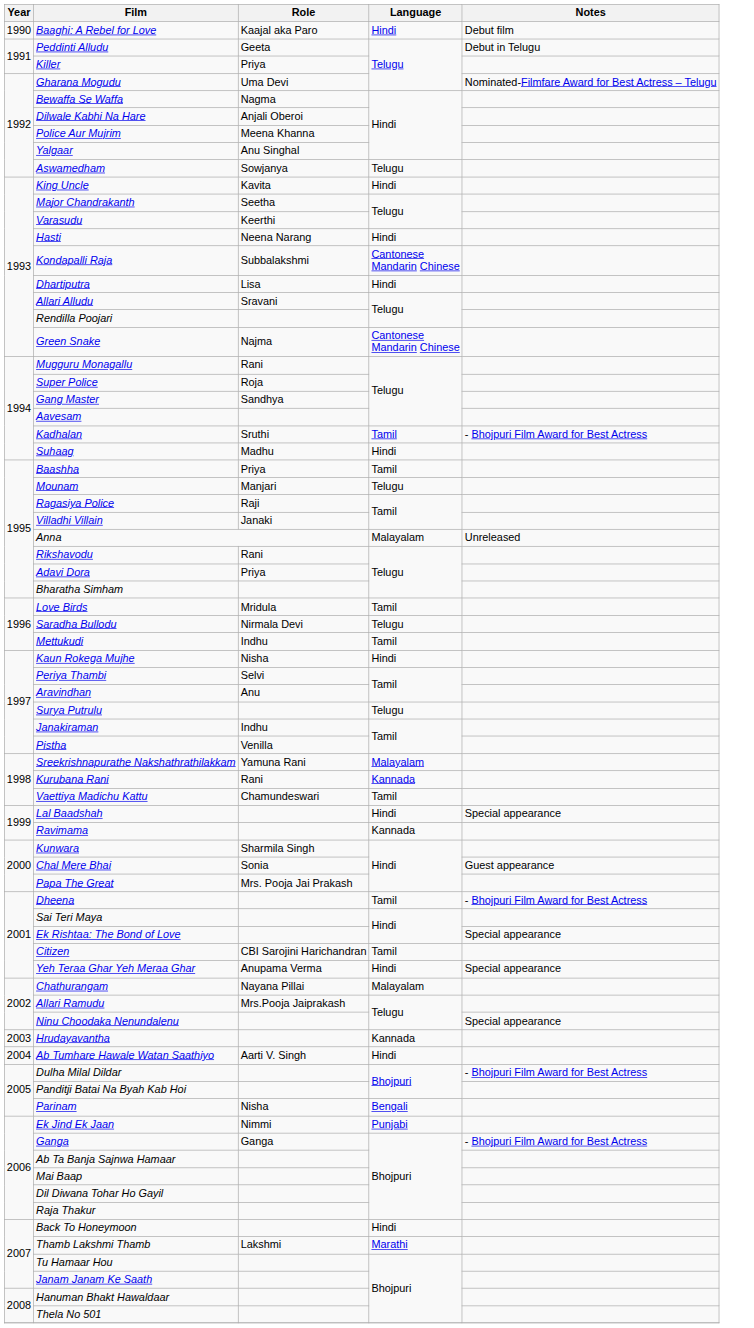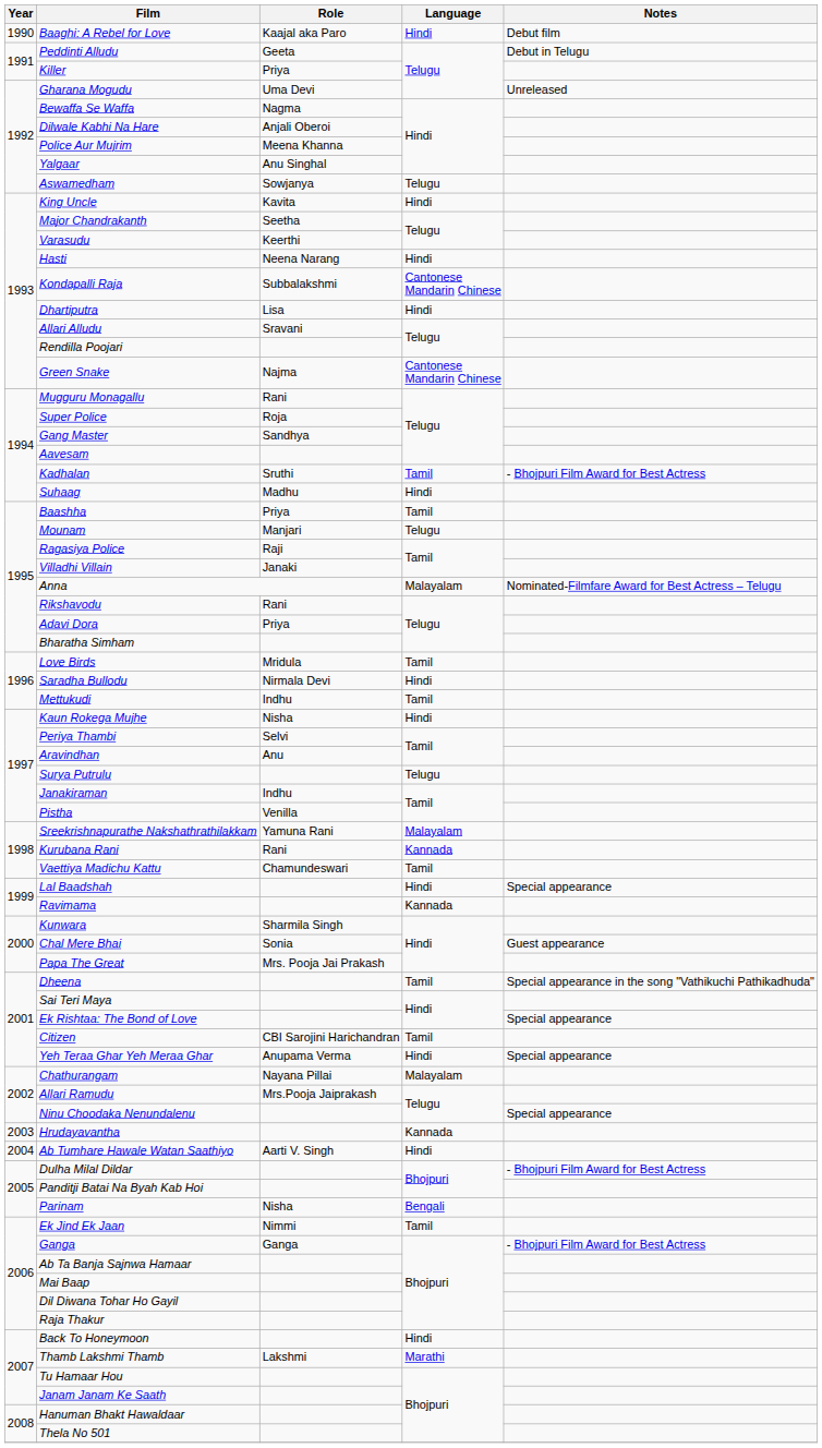 <table class="wikitable sortable">
 <tr>
 <th>Year</th>
 <th>Film</th>
 <th>Role</th>
 <th>Language</th>
 <th>Notes</th>
 </tr>
 <tr>
 <td>1990</td>
 <td><em><a href='#'>Baaghi: A Rebel for Love</a></em></td>
 <td>Kaajal aka Paro</td>
 <td><a href='#'>Hindi</a></td>
 <td>Debut film</td>
 </tr>
 <tr>
 <td rowspan="2">1991</td>
 <td><em><a href='#'>Peddinti Alludu</a></em></td>
 <td>Geeta</td>
 <td rowspan="3"><a href='#'>Telugu</a></td>
 <td>Debut in Telugu</td>
 </tr>
 <tr>
 <td><em><a href='#'>Killer</a></em></td>
 <td>Priya</td>
 <td></td>
 </tr>
 <tr>
 <td rowspan="6">1992</td>
 <td><em><a href='#'>Gharana Mogudu</a></em></td>
 <td>Uma Devi</td>
-<td>Nominated-<a href='#'>Filmfare Award for Best Actress – Telugu</a></td>
+<td>Unreleased</td>
 </tr>
 <tr>
 <td><em><a href='#'>Bewaffa Se Waffa</a></em></td>
 <td>Nagma</td>
 <td rowspan="4">Hindi</td>
 <td></td>
 </tr>
 <tr>
 <td><em><a href='#'>Dilwale Kabhi Na Hare</a></em></td>
 <td>Anjali Oberoi</td>
 <td></td>
 </tr>
 <tr>
 <td><em><a href='#'>Police Aur Mujrim</a></em></td>
 <td>Meena Khanna</td>
 <td></td>
 </tr>
 <tr>
 <td><em><a href='#'>Yalgaar</a></em></td>
 <td>Anu Singhal</td>
 <td></td>
 </tr>
 <tr>
 <td><em><a href='#'>Aswamedham</a></em></td>
 <td>Sowjanya</td>
 <td>Telugu</td>
 <td></td>
 </tr>
 <tr>
 <td rowspan="9">1993</td>
 <td><em><a href='#'>King Uncle</a></em></td>
 <td>Kavita</td>
 <td>Hindi</td>
 <td></td>
 </tr>
 <tr>
 <td><em><a href='#'>Major Chandrakanth</a></em></td>
 <td>Seetha</td>
 <td rowspan="2">Telugu</td>
 <td></td>
 </tr>
 <tr>
 <td><em><a href='#'>Varasudu</a></em></td>
 <td>Keerthi</td>
 <td></td>
 </tr>
 <tr>
 <td><em><a href='#'>Hasti</a></em></td>
 <td>Neena Narang</td>
 <td>Hindi</td>
 <td></td>
 </tr>
 <tr>
 <td><em><a href='#'>Kondapalli Raja</a></em></td>
 <td>Subbalakshmi</td>
 <td><a href='#'>Cantonese</a><br><a href='#'>Mandarin</a> <a href='#'>Chinese</a></td>
 <td></td>
 </tr>
 <tr>
 <td><em><a href='#'>Dhartiputra</a></em></td>
 <td>Lisa</td>
 <td>Hindi</td>
 <td></td>
 </tr>
 <tr>
 <td><em><a href='#'>Allari Alludu</a></em></td>
 <td>Sravani</td>
 <td rowspan="2">Telugu</td>
 <td></td>
 </tr>
 <tr>
 <td><em>Rendilla Poojari</em></td>
 <td></td>
 <td></td>
 </tr>
 <tr>
 <td><em><a href='#'>Green Snake</a></em></td>
 <td>Najma</td>
 <td><a href='#'>Cantonese</a><br><a href='#'>Mandarin</a> <a href='#'>Chinese</a></td>
 <td></td>
 </tr>
 <tr>
 <td rowspan="6">1994</td>
 <td><em><a href='#'>Mugguru Monagallu</a></em></td>
 <td>Rani</td>
 <td rowspan="4">Telugu</td>
 <td></td>
 </tr>
 <tr>
 <td><em><a href='#'>Super Police</a></em></td>
 <td>Roja</td>
 <td></td>
 </tr>
 <tr>
 <td><em><a href='#'>Gang Master</a></em></td>
 <td>Sandhya</td>
 <td></td>
 </tr>
 <tr>
 <td><em><a href='#'>Aavesam</a></em></td>
 <td></td>
 <td></td>
 </tr>
 <tr>
 <td><em><a href='#'>Kadhalan</a></em></td>
 <td>Sruthi</td>
 <td><a href='#'>Tamil</a></td>
 <td> - <a href='#'>Bhojpuri Film Award for Best Actress</a></td>
 </tr>
 <tr>
 <td><em><a href='#'>Suhaag</a></em></td>
 <td>Madhu</td>
 <td>Hindi</td>
 <td></td>
 </tr>
 <tr>
 <td rowspan="8">1995</td>
 <td><em><a href='#'>Baashha</a></em></td>
 <td>Priya</td>
 <td>Tamil</td>
 <td></td>
 </tr>
 <tr>
 <td><em><a href='#'>Mounam</a></em></td>
 <td>Manjari</td>
 <td>Telugu</td>
 <td></td>
 </tr>
 <tr>
 <td><em><a href='#'>Ragasiya Police</a></em></td>
 <td>Raji</td>
 <td rowspan="2">Tamil</td>
 <td></td>
 </tr>
 <tr>
 <td><em><a href='#'>Villadhi Villain</a></em></td>
 <td>Janaki</td>
 <td></td>
 </tr>
 <tr>
 <td colspan="2"><em>Anna </em></td>
 <td>Malayalam</td>
-<td>Unreleased</td>
+<td>Nominated-<a href='#'>Filmfare Award for Best Actress – Telugu</a></td>
 </tr>
 <tr>
 <td><em><a href='#'>Rikshavodu</a></em></td>
 <td>Rani</td>
 <td rowspan="3">Telugu</td>
 <td></td>
 </tr>
 <tr>
 <td><em><a href='#'>Adavi Dora</a></em></td>
 <td>Priya</td>
 <td></td>
 </tr>
 <tr>
 <td><em>Bharatha Simham</em></td>
 <td></td>
 <td></td>
 </tr>
 <tr>
 <td rowspan="3">1996</td>
 <td><em><a href='#'>Love Birds</a></em></td>
 <td>Mridula</td>
 <td>Tamil</td>
 <td></td>
 </tr>
 <tr>
 <td><em><a href='#'>Saradha Bullodu</a></em></td>
 <td>Nirmala Devi</td>
-<td>Telugu</td>
+<td>Hindi</td>
 <td></td>
 </tr>
 <tr>
 <td><em><a href='#'>Mettukudi</a></em></td>
 <td>Indhu</td>
 <td>Tamil</td>
 <td></td>
 </tr>
 <tr>
 <td rowspan="6">1997</td>
 <td><em><a href='#'>Kaun Rokega Mujhe</a></em></td>
 <td>Nisha</td>
 <td>Hindi</td>
 <td></td>
 </tr>
 <tr>
 <td><em><a href='#'>Periya Thambi</a></em></td>
 <td>Selvi</td>
 <td rowspan="2">Tamil</td>
 <td></td>
 </tr>
 <tr>
 <td><em><a href='#'>Aravindhan</a></em></td>
 <td>Anu</td>
 <td></td>
 </tr>
 <tr>
 <td><em><a href='#'>Surya Putrulu</a></em></td>
 <td></td>
 <td>Telugu</td>
 <td></td>
 </tr>
 <tr>
 <td><em><a href='#'>Janakiraman</a></em></td>
 <td>Indhu</td>
 <td rowspan="2">Tamil</td>
 <td></td>
 </tr>
 <tr>
 <td><em><a href='#'>Pistha</a></em></td>
 <td>Venilla</td>
 <td></td>
 </tr>
 <tr>
 <td rowspan="3">1998</td>
 <td><em><a href='#'>Sreekrishnapurathe Nakshathrathilakkam</a></em></td>
 <td>Yamuna Rani</td>
 <td><a href='#'>Malayalam</a></td>
 <td></td>
 </tr>
 <tr>
 <td><em><a href='#'>Kurubana Rani</a></em></td>
 <td>Rani</td>
 <td><a href='#'>Kannada</a></td>
 <td></td>
 </tr>
 <tr>
 <td><em><a href='#'>Vaettiya Madichu Kattu</a></em></td>
 <td>Chamundeswari</td>
 <td>Tamil</td>
 <td></td>
 </tr>
 <tr>
 <td rowspan="2">1999</td>
 <td><em><a href='#'>Lal Baadshah</a></em></td>
 <td></td>
 <td>Hindi</td>
 <td>Special appearance</td>
 </tr>
 <tr>
 <td><em><a href='#'>Ravimama</a></em></td>
 <td></td>
 <td>Kannada</td>
 <td></td>
 </tr>
 <tr>
 <td rowspan="3">2000</td>
 <td><em><a href='#'>Kunwara</a></em></td>
 <td>Sharmila Singh</td>
 <td rowspan="3">Hindi</td>
 <td></td>
 </tr>
 <tr>
 <td><em><a href='#'>Chal Mere Bhai</a></em></td>
 <td>Sonia</td>
 <td>Guest appearance</td>
 </tr>
 <tr>
 <td><em><a href='#'>Papa The Great</a></em></td>
 <td>Mrs. Pooja Jai Prakash</td>
 <td></td>
 </tr>
 <tr>
 <td rowspan="5">2001</td>
 <td><em><a href='#'>Dheena</a></em></td>
 <td></td>
 <td>Tamil</td>
-<td> - <a href='#'>Bhojpuri Film Award for Best Actress</a></td>
+<td>Special appearance in the song "Vathikuchi Pathikadhuda"</td>
 </tr>
 <tr>
 <td><em>Sai Teri Maya</em></td>
 <td></td>
 <td rowspan="2">Hindi</td>
 <td></td>
 </tr>
 <tr>
 <td><em><a href='#'>Ek Rishtaa: The Bond of Love</a></em></td>
 <td></td>
 <td>Special appearance</td>
 </tr>
 <tr>
 <td><em><a href='#'>Citizen</a></em></td>
 <td>CBI Sarojini Harichandran</td>
 <td>Tamil</td>
 <td></td>
 </tr>
 <tr>
 <td><em><a href='#'>Yeh Teraa Ghar Yeh Meraa Ghar</a></em></td>
 <td>Anupama Verma</td>
 <td>Hindi</td>
 <td>Special appearance</td>
 </tr>
 <tr>
 <td rowspan="3">2002</td>
 <td><em><a href='#'>Chathurangam</a></em></td>
 <td>Nayana Pillai</td>
 <td>Malayalam</td>
 <td></td>
 </tr>
 <tr>
 <td><em><a href='#'>Allari Ramudu</a></em></td>
 <td>Mrs.Pooja Jaiprakash</td>
 <td rowspan="2">Telugu</td>
 <td></td>
 </tr>
 <tr>
 <td><em><a href='#'>Ninu Choodaka Nenundalenu</a></em></td>
 <td></td>
 <td>Special appearance</td>
 </tr>
 <tr>
 <td>2003</td>
 <td><em><a href='#'>Hrudayavantha</a></em></td>
 <td></td>
 <td>Kannada</td>
 <td></td>
 </tr>
 <tr>
 <td>2004</td>
 <td><em><a href='#'>Ab Tumhare Hawale Watan Saathiyo</a></em></td>
 <td>Aarti V. Singh</td>
 <td>Hindi</td>
 <td></td>
 </tr>
 <tr>
 <td rowspan="3">2005</td>
 <td><em>Dulha Milal Dildar</em></td>
 <td></td>
 <td rowspan="2"><a href='#'>Bhojpuri</a></td>
 <td> - <a href='#'>Bhojpuri Film Award for Best Actress</a></td>
 </tr>
 <tr>
 <td><em>Panditji Batai Na Byah Kab Hoi</em></td>
 <td></td>
 <td></td>
 </tr>
 <tr>
 <td><em><a href='#'>Parinam</a></em></td>
 <td>Nisha</td>
 <td><a href='#'>Bengali</a></td>
 <td></td>
 </tr>
 <tr>
 <td rowspan="6">2006</td>
 <td><em><a href='#'>Ek Jind Ek Jaan</a></em></td>
 <td>Nimmi</td>
-<td><a href='#'>Punjabi</a></td>
+<td>Tamil</td>
 <td></td>
 </tr>
 <tr>
 <td><em><a href='#'>Ganga</a></em></td>
 <td>Ganga</td>
 <td rowspan="5">Bhojpuri</td>
 <td> - <a href='#'>Bhojpuri Film Award for Best Actress</a></td>
 </tr>
 <tr>
 <td><em>Ab Ta Banja Sajnwa Hamaar</em></td>
 <td></td>
 <td></td>
 </tr>
 <tr>
 <td><em>Mai Baap</em></td>
 <td></td>
 <td></td>
 </tr>
 <tr>
 <td><em>Dil Diwana Tohar Ho Gayil</em></td>
 <td></td>
 <td></td>
 </tr>
 <tr>
 <td><em>Raja Thakur</em></td>
 <td></td>
 <td></td>
 </tr>
 <tr>
 <td rowspan="4">2007</td>
 <td><em>Back To Honeymoon</em></td>
 <td></td>
 <td>Hindi</td>
 <td></td>
 </tr>
 <tr>
 <td><em>Thamb Lakshmi Thamb</em></td>
 <td>Lakshmi</td>
 <td><a href='#'>Marathi</a></td>
 <td></td>
 </tr>
 <tr>
 <td><em>Tu Hamaar Hou</em></td>
 <td></td>
 <td rowspan="4">Bhojpuri</td>
 <td></td>
 </tr>
 <tr>
 <td><em><a href='#'>Janam Janam Ke Saath</a></em></td>
 <td></td>
 <td></td>
 </tr>
 <tr>
 <td rowspan="2">2008</td>
 <td><em>Hanuman Bhakt Hawaldaar</em></td>
 <td></td>
 <td></td>
 </tr>
 <tr>
 <td><em>Thela No 501</em></td>
 <td></td>
 <td></td>
 </tr>
 <tr>
 </tr>
 </table>
